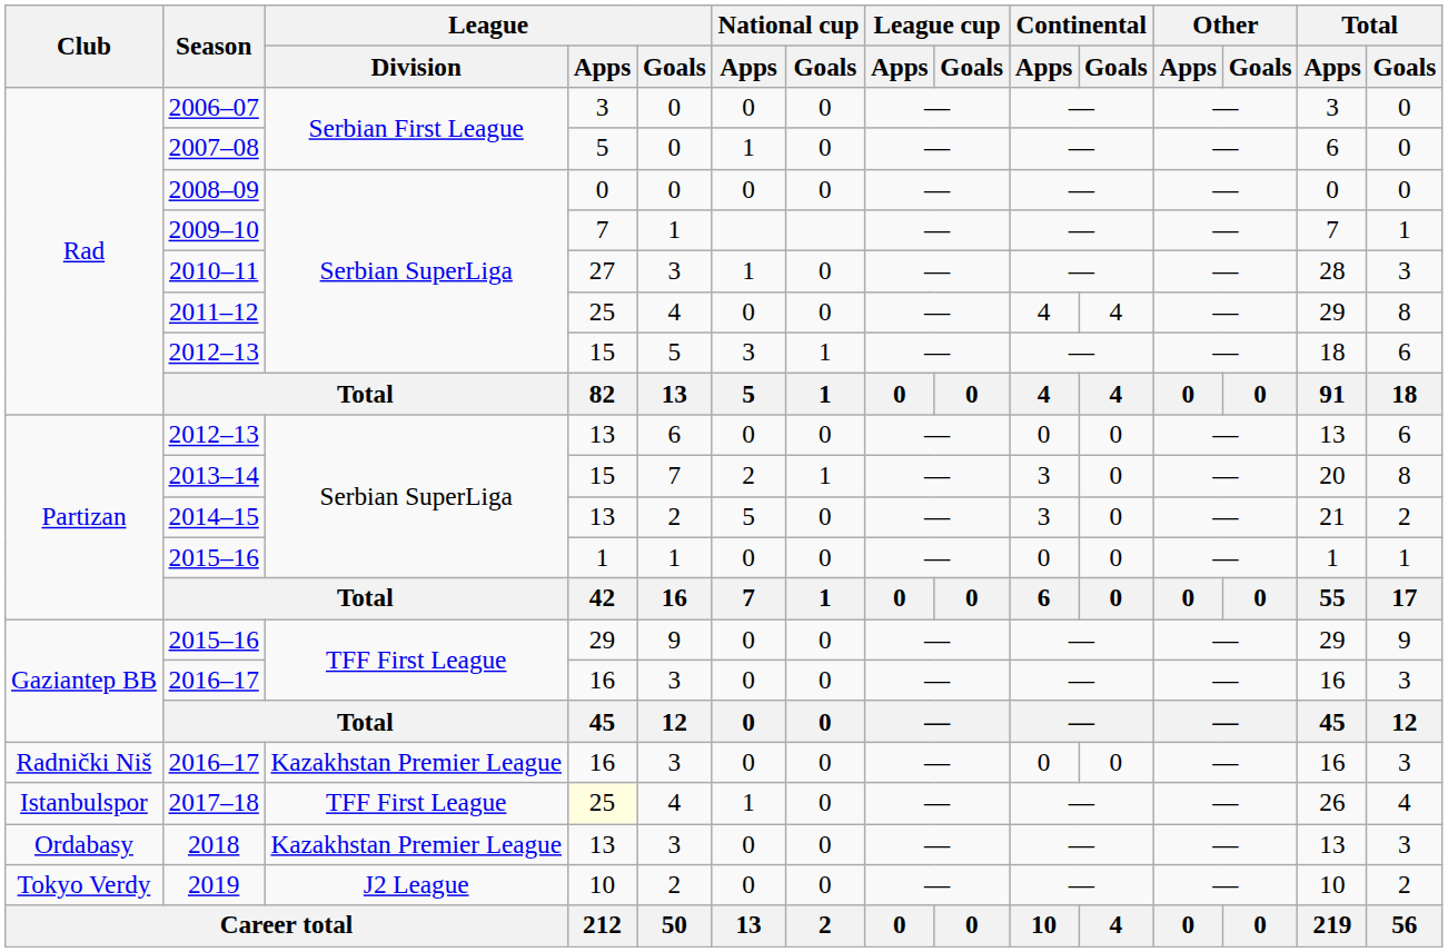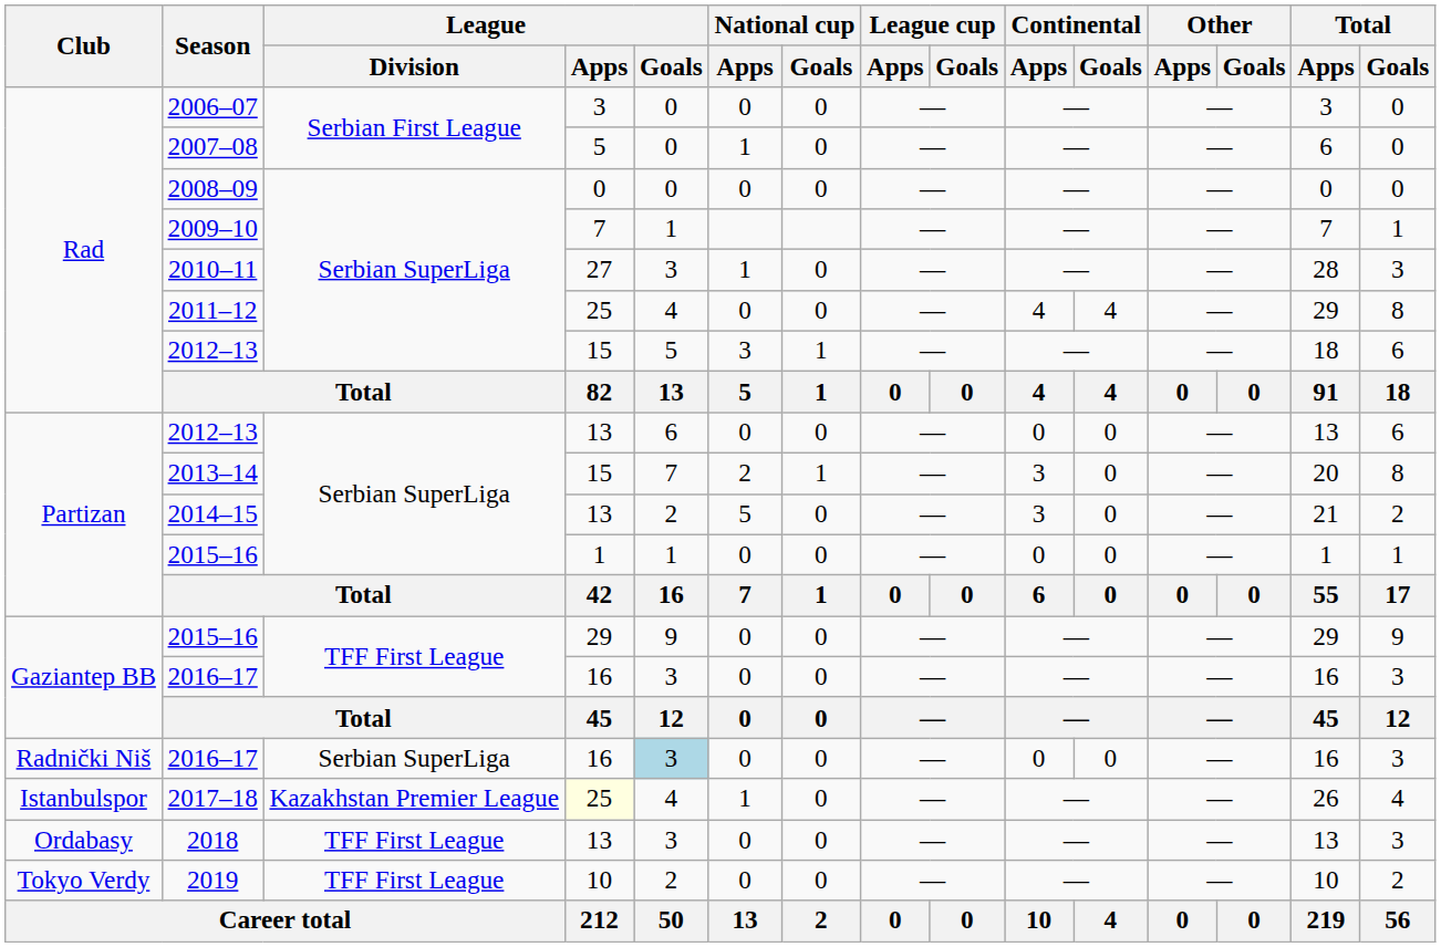 <table class="wikitable" style="text-align: center">
 <tr>
 <th rowspan="2">Club</th>
 <th rowspan="2">Season</th>
 <th colspan="3">League</th>
 <th colspan="2">National cup</th>
 <th colspan="2">League cup</th>
 <th colspan="2">Continental</th>
 <th colspan="2">Other</th>
 <th colspan="2">Total</th>
 </tr>
 <tr>
 <th>Division</th>
 <th>Apps</th>
 <th>Goals</th>
 <th>Apps</th>
 <th>Goals</th>
 <th>Apps</th>
 <th>Goals</th>
 <th>Apps</th>
 <th>Goals</th>
 <th>Apps</th>
 <th>Goals</th>
 <th>Apps</th>
 <th>Goals</th>
 </tr>
 <tr>
 <td rowspan="8"><a href='#'>Rad</a></td>
 <td><a href='#'>2006–07</a></td>
 <td rowspan="2"><a href='#'>Serbian First League</a></td>
 <td>3</td>
 <td>0</td>
 <td>0</td>
 <td>0</td>
 <td colspan="2">—</td>
 <td colspan="2">—</td>
 <td colspan="2">—</td>
 <td>3</td>
 <td>0</td>
 </tr>
 <tr>
 <td><a href='#'>2007–08</a></td>
 <td>5</td>
 <td>0</td>
 <td>1</td>
 <td>0</td>
 <td colspan="2">—</td>
 <td colspan="2">—</td>
 <td colspan="2">—</td>
 <td>6</td>
 <td>0</td>
 </tr>
 <tr>
 <td><a href='#'>2008–09</a></td>
 <td rowspan="5"><a href='#'>Serbian SuperLiga</a></td>
 <td>0</td>
 <td>0</td>
 <td>0</td>
 <td>0</td>
 <td colspan="2">—</td>
 <td colspan="2">—</td>
 <td colspan="2">—</td>
 <td>0</td>
 <td>0</td>
 </tr>
 <tr>
 <td><a href='#'>2009–10</a></td>
 <td>7</td>
 <td>1</td>
 <td></td>
 <td></td>
 <td colspan="2">—</td>
 <td colspan="2">—</td>
 <td colspan="2">—</td>
 <td>7</td>
 <td>1</td>
 </tr>
 <tr>
 <td><a href='#'>2010–11</a></td>
 <td>27</td>
 <td>3</td>
 <td>1</td>
 <td>0</td>
 <td colspan="2">—</td>
 <td colspan="2">—</td>
 <td colspan="2">—</td>
 <td>28</td>
 <td>3</td>
 </tr>
 <tr>
 <td><a href='#'>2011–12</a></td>
 <td>25</td>
 <td>4</td>
 <td>0</td>
 <td>0</td>
 <td colspan="2">—</td>
 <td>4</td>
 <td>4</td>
 <td colspan="2">—</td>
 <td>29</td>
 <td>8</td>
 </tr>
 <tr>
 <td><a href='#'>2012–13</a></td>
 <td>15</td>
 <td>5</td>
 <td>3</td>
 <td>1</td>
 <td colspan="2">—</td>
 <td colspan="2">—</td>
 <td colspan="2">—</td>
 <td>18</td>
 <td>6</td>
 </tr>
 <tr>
 <th colspan="2">Total</th>
 <th>82</th>
 <th>13</th>
 <th>5</th>
 <th>1</th>
 <th>0</th>
 <th>0</th>
 <th>4</th>
 <th>4</th>
 <th>0</th>
 <th>0</th>
 <th>91</th>
 <th>18</th>
 </tr>
 <tr>
 <td rowspan="5"><a href='#'>Partizan</a></td>
 <td><a href='#'>2012–13</a></td>
 <td rowspan="4">Serbian SuperLiga</td>
 <td>13</td>
 <td>6</td>
 <td>0</td>
 <td>0</td>
 <td colspan="2">—</td>
 <td>0</td>
 <td>0</td>
 <td colspan="2">—</td>
 <td>13</td>
 <td>6</td>
 </tr>
 <tr>
 <td><a href='#'>2013–14</a></td>
 <td>15</td>
 <td>7</td>
 <td>2</td>
 <td>1</td>
 <td colspan="2">—</td>
 <td>3</td>
 <td>0</td>
 <td colspan="2">—</td>
 <td>20</td>
 <td>8</td>
 </tr>
 <tr>
 <td><a href='#'>2014–15</a></td>
 <td>13</td>
 <td>2</td>
 <td>5</td>
 <td>0</td>
 <td colspan="2">—</td>
 <td>3</td>
 <td>0</td>
 <td colspan="2">—</td>
 <td>21</td>
 <td>2</td>
 </tr>
 <tr>
 <td><a href='#'>2015–16</a></td>
 <td>1</td>
 <td>1</td>
 <td>0</td>
 <td>0</td>
 <td colspan="2">—</td>
 <td>0</td>
 <td>0</td>
 <td colspan="2">—</td>
 <td>1</td>
 <td>1</td>
 </tr>
 <tr>
 <th colspan="2">Total</th>
 <th>42</th>
 <th>16</th>
 <th>7</th>
 <th>1</th>
 <th>0</th>
 <th>0</th>
 <th>6</th>
 <th>0</th>
 <th>0</th>
 <th>0</th>
 <th>55</th>
 <th>17</th>
 </tr>
 <tr>
 <td rowspan="3"><a href='#'>Gaziantep BB</a></td>
 <td><a href='#'>2015–16</a></td>
 <td rowspan="2"><a href='#'>TFF First League</a></td>
 <td>29</td>
 <td>9</td>
 <td>0</td>
 <td>0</td>
 <td colspan="2">—</td>
 <td colspan="2">—</td>
 <td colspan="2">—</td>
 <td>29</td>
 <td>9</td>
 </tr>
 <tr>
 <td><a href='#'>2016–17</a></td>
 <td>16</td>
 <td>3</td>
 <td>0</td>
 <td>0</td>
 <td colspan="2">—</td>
 <td colspan="2">—</td>
 <td colspan="2">—</td>
 <td>16</td>
 <td>3</td>
 </tr>
 <tr>
 <th colspan="2">Total</th>
 <th>45</th>
 <th>12</th>
 <th>0</th>
 <th>0</th>
 <th colspan="2">—</th>
 <th colspan="2">—</th>
 <th colspan="2">—</th>
 <th>45</th>
 <th>12</th>
 </tr>
 <tr>
 <td><a href='#'>Radnički Niš</a></td>
 <td><a href='#'>2016–17</a></td>
-<td><a href='#'>Kazakhstan Premier League</a></td>
+<td>Serbian SuperLiga</td>
 <td>16</td>
-<td>3</td>
+<td style="background: lightblue;">3</td>
 <td>0</td>
 <td>0</td>
 <td colspan="2">—</td>
 <td>0</td>
 <td>0</td>
 <td colspan="2">—</td>
 <td>16</td>
 <td>3</td>
 </tr>
 <tr>
 <td><a href='#'>Istanbulspor</a></td>
 <td><a href='#'>2017–18</a></td>
-<td><a href='#'>TFF First League</a></td>
+<td><a href='#'>Kazakhstan Premier League</a></td>
 <td style="background: lightyellow;">25</td>
 <td>4</td>
 <td>1</td>
 <td>0</td>
 <td colspan="2">—</td>
 <td colspan="2">—</td>
 <td colspan="2">—</td>
 <td>26</td>
 <td>4</td>
 </tr>
 <tr>
 <td><a href='#'>Ordabasy</a></td>
 <td><a href='#'>2018</a></td>
-<td><a href='#'>Kazakhstan Premier League</a></td>
+<td><a href='#'>TFF First League</a></td>
 <td>13</td>
 <td>3</td>
 <td>0</td>
 <td>0</td>
 <td colspan="2">—</td>
 <td colspan="2">—</td>
 <td colspan="2">—</td>
 <td>13</td>
 <td>3</td>
 </tr>
 <tr>
 <td><a href='#'>Tokyo Verdy</a></td>
 <td><a href='#'>2019</a></td>
-<td><a href='#'>J2 League</a></td>
+<td><a href='#'>TFF First League</a></td>
 <td>10</td>
 <td>2</td>
 <td>0</td>
 <td>0</td>
 <td colspan="2">—</td>
 <td colspan="2">—</td>
 <td colspan="2">—</td>
 <td>10</td>
 <td>2</td>
 </tr>
 <tr>
 <th colspan="3">Career total</th>
 <th>212</th>
 <th>50</th>
 <th>13</th>
 <th>2</th>
 <th>0</th>
 <th>0</th>
 <th>10</th>
 <th>4</th>
 <th>0</th>
 <th>0</th>
 <th>219</th>
 <th>56</th>
 </tr>
 </table>
